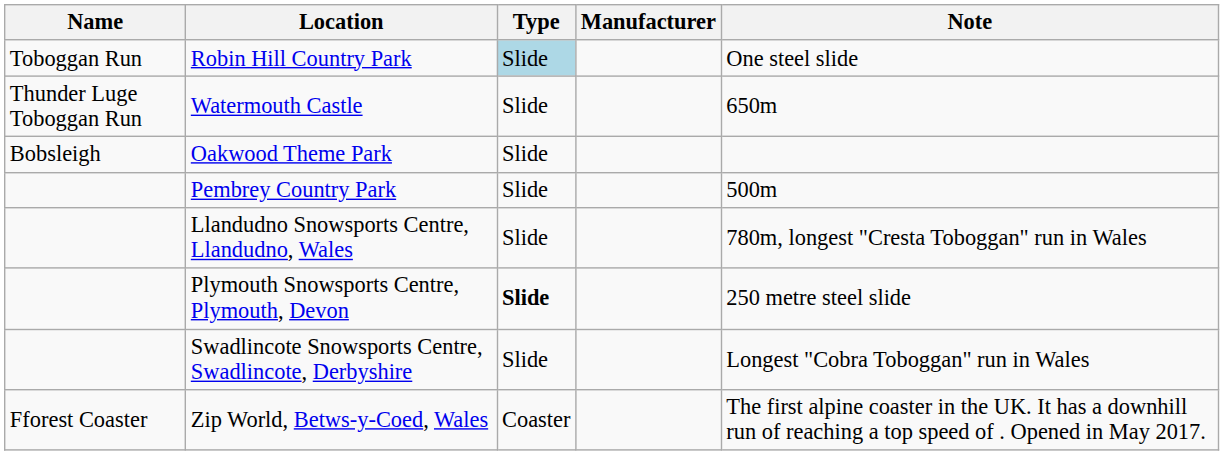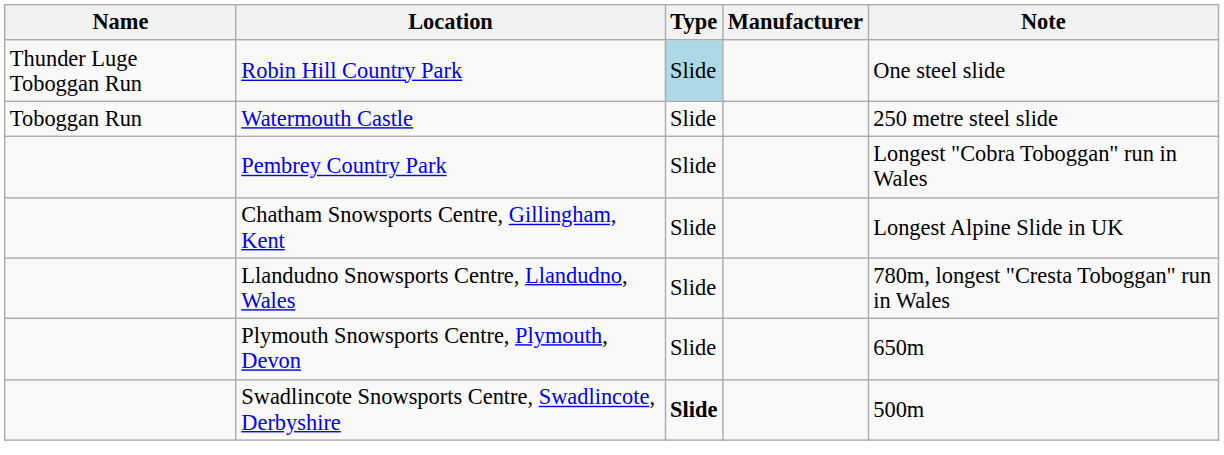 <table class="wikitable sortable">
 <tr>
 <th>Name</th>
 <th>Location</th>
 <th>Type</th>
 <th>Manufacturer</th>
 <th>Note</th>
 </tr>
 <tr>
-<td>Toboggan Run </td>
+<td>Thunder Luge Toboggan Run </td>
 <td><a href='#'>Robin Hill Country Park</a></td>
 <td style="background: lightblue;">Slide</td>
 <td></td>
 <td>One steel slide</td>
 </tr>
 <tr>
-<td>Thunder Luge Toboggan Run </td>
+<td>Toboggan Run </td>
 <td><a href='#'>Watermouth Castle</a></td>
 <td>Slide</td>
 <td></td>
-<td>650m </td>
-</tr>
-<tr>
-<td>Bobsleigh </td>
-<td><a href='#'>Oakwood Theme Park</a></td>
-<td>Slide</td>
-<td></td>
-<td></td>
+<td>250 metre steel slide</td>
 </tr>
 <tr>
 <td></td>
 <td><a href='#'>Pembrey Country Park</a></td>
 <td>Slide</td>
 <td></td>
-<td>500m </td>
+<td>Longest "Cobra Toboggan" run in Wales </td>
+</tr>
+<tr>
+<td></td>
+<td>Chatham Snowsports Centre, <a href='#'>Gillingham, Kent</a></td>
+<td>Slide</td>
+<td></td>
+<td>Longest Alpine Slide in UK </td>
 </tr>
 <tr>
 <td></td>
 <td>Llandudno Snowsports Centre, <a href='#'>Llandudno</a>, <a href='#'>Wales</a></td>
 <td>Slide</td>
 <td></td>
 <td>780m, longest "Cresta Toboggan" run in Wales </td>
 </tr>
 <tr>
 <td></td>
 <td>Plymouth Snowsports Centre, <a href='#'>Plymouth</a>, <a href='#'>Devon</a></td>
-<td><strong>Slide</strong></td>
+<td>Slide</td>
 <td></td>
-<td>250 metre steel slide</td>
+<td>650m </td>
 </tr>
 <tr>
 <td></td>
 <td>Swadlincote Snowsports Centre, <a href='#'>Swadlincote</a>, <a href='#'>Derbyshire</a></td>
-<td>Slide</td>
+<td><strong>Slide</strong></td>
 <td></td>
-<td>Longest "Cobra Toboggan" run in Wales </td>
-</tr>
-<tr>
-<td>Fforest Coaster </td>
-<td>Zip World, <a href='#'>Betws-y-Coed</a>, <a href='#'>Wales</a></td>
-<td>Coaster</td>
-<td></td>
-<td>The first alpine coaster in the UK. It has a downhill run of  reaching a top speed of . Opened in May 2017.</td>
+<td>500m </td>
 </tr>
 </table>
